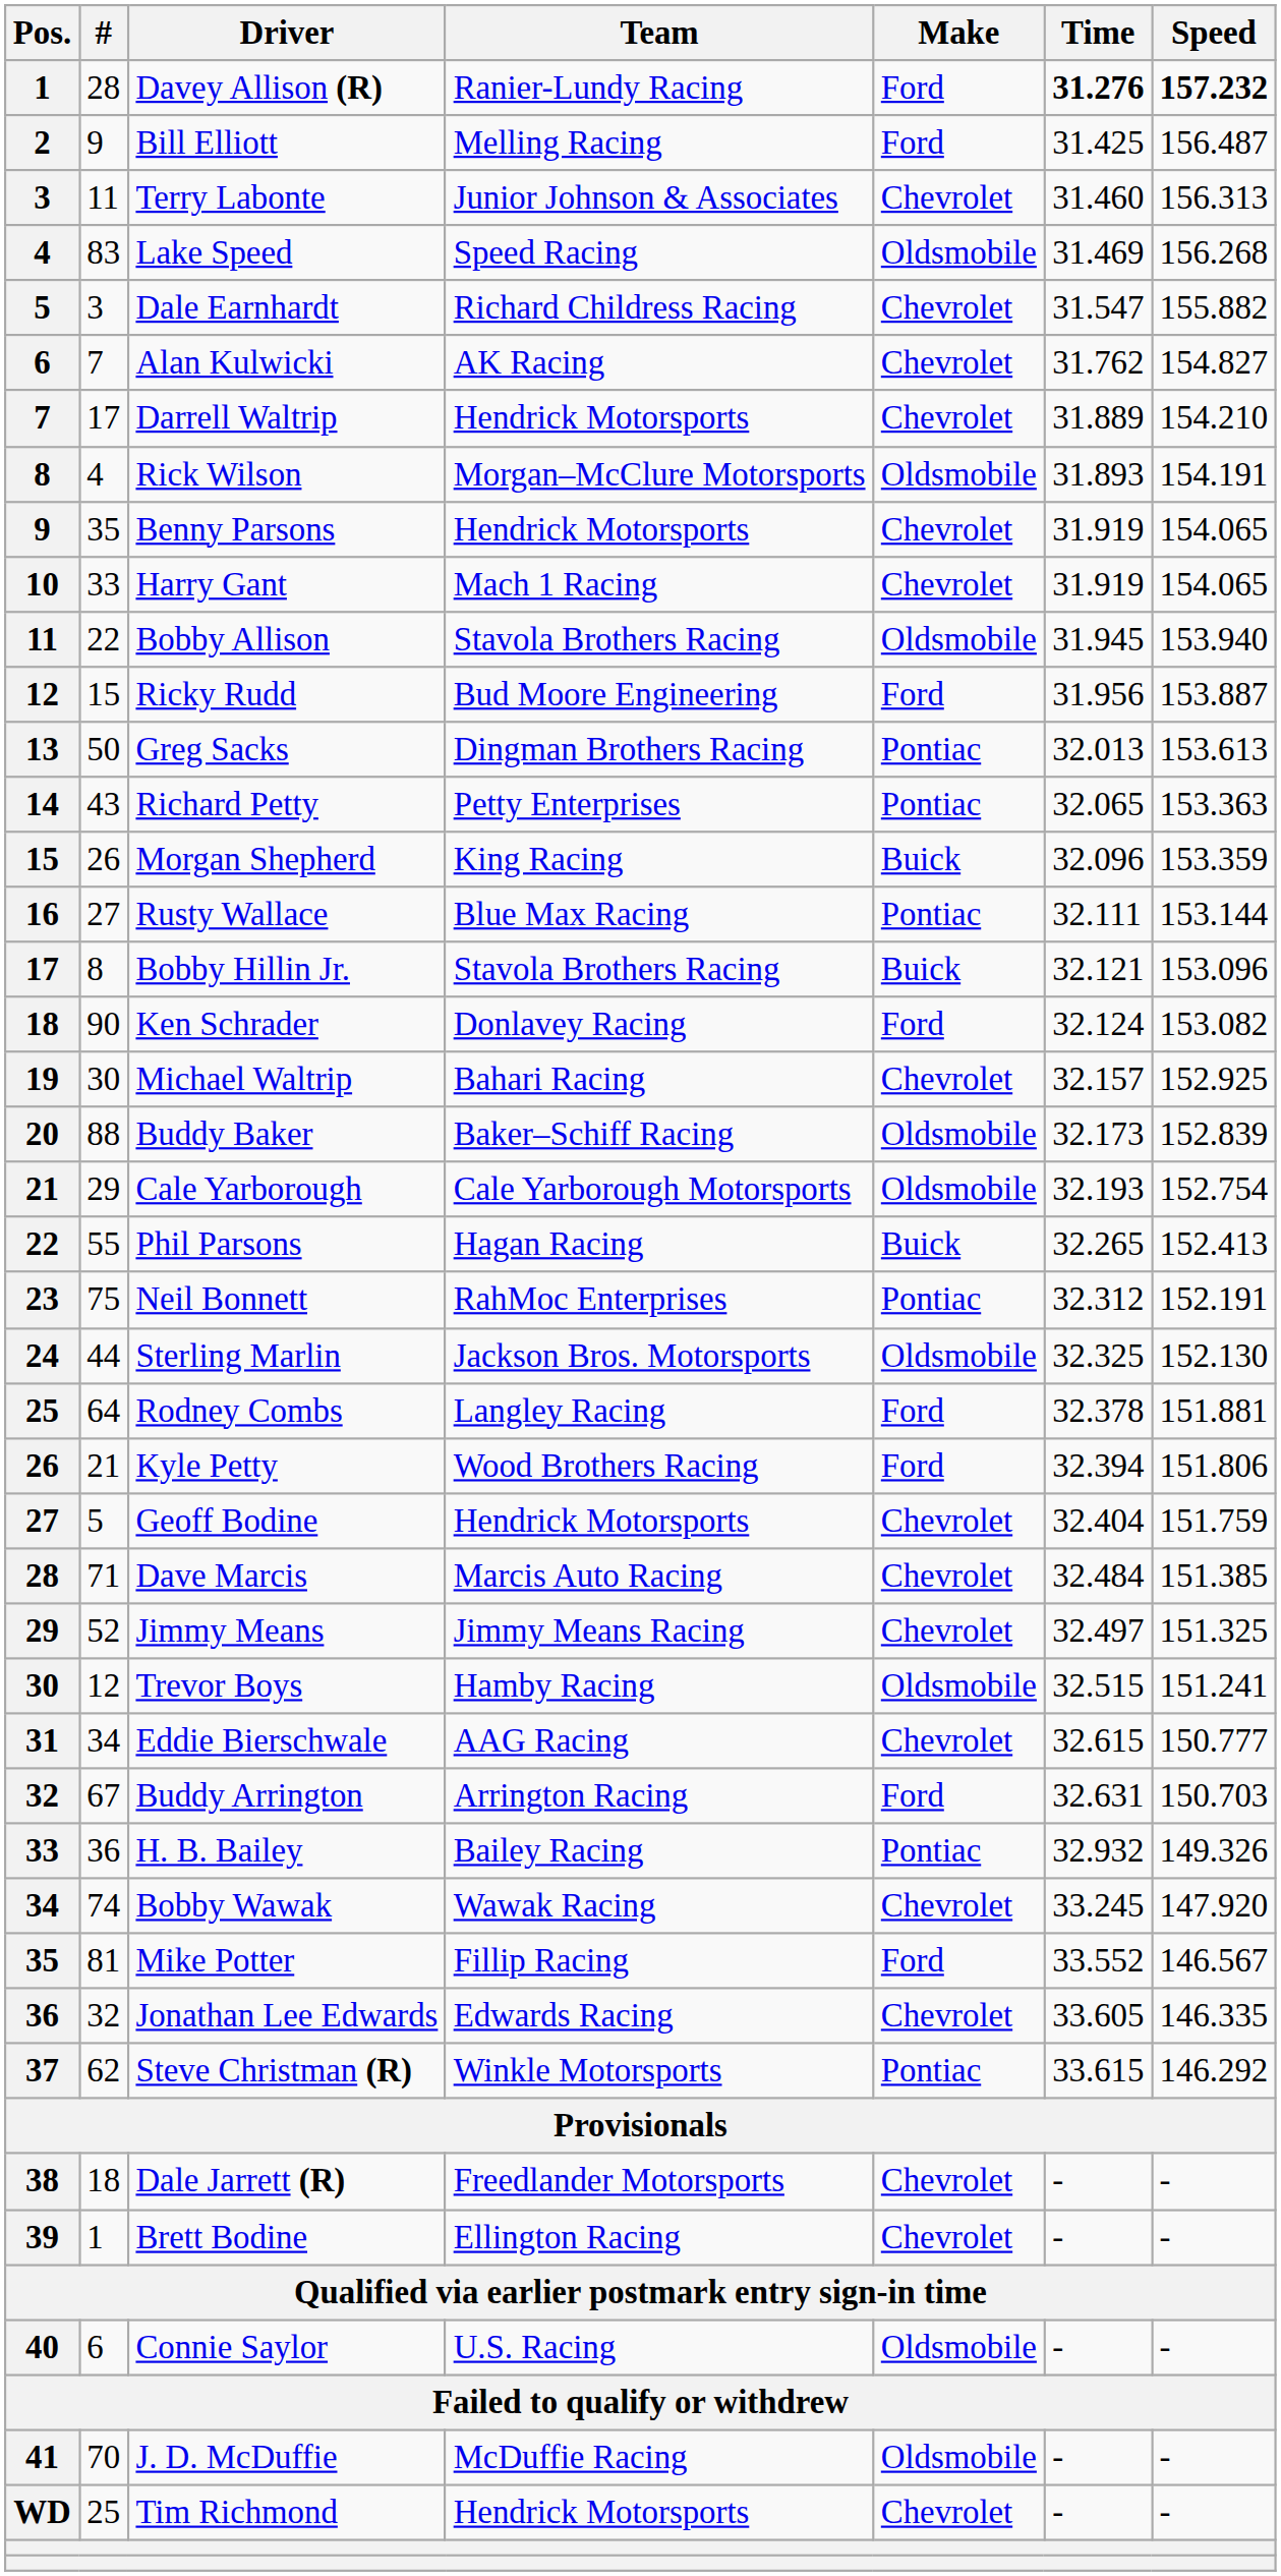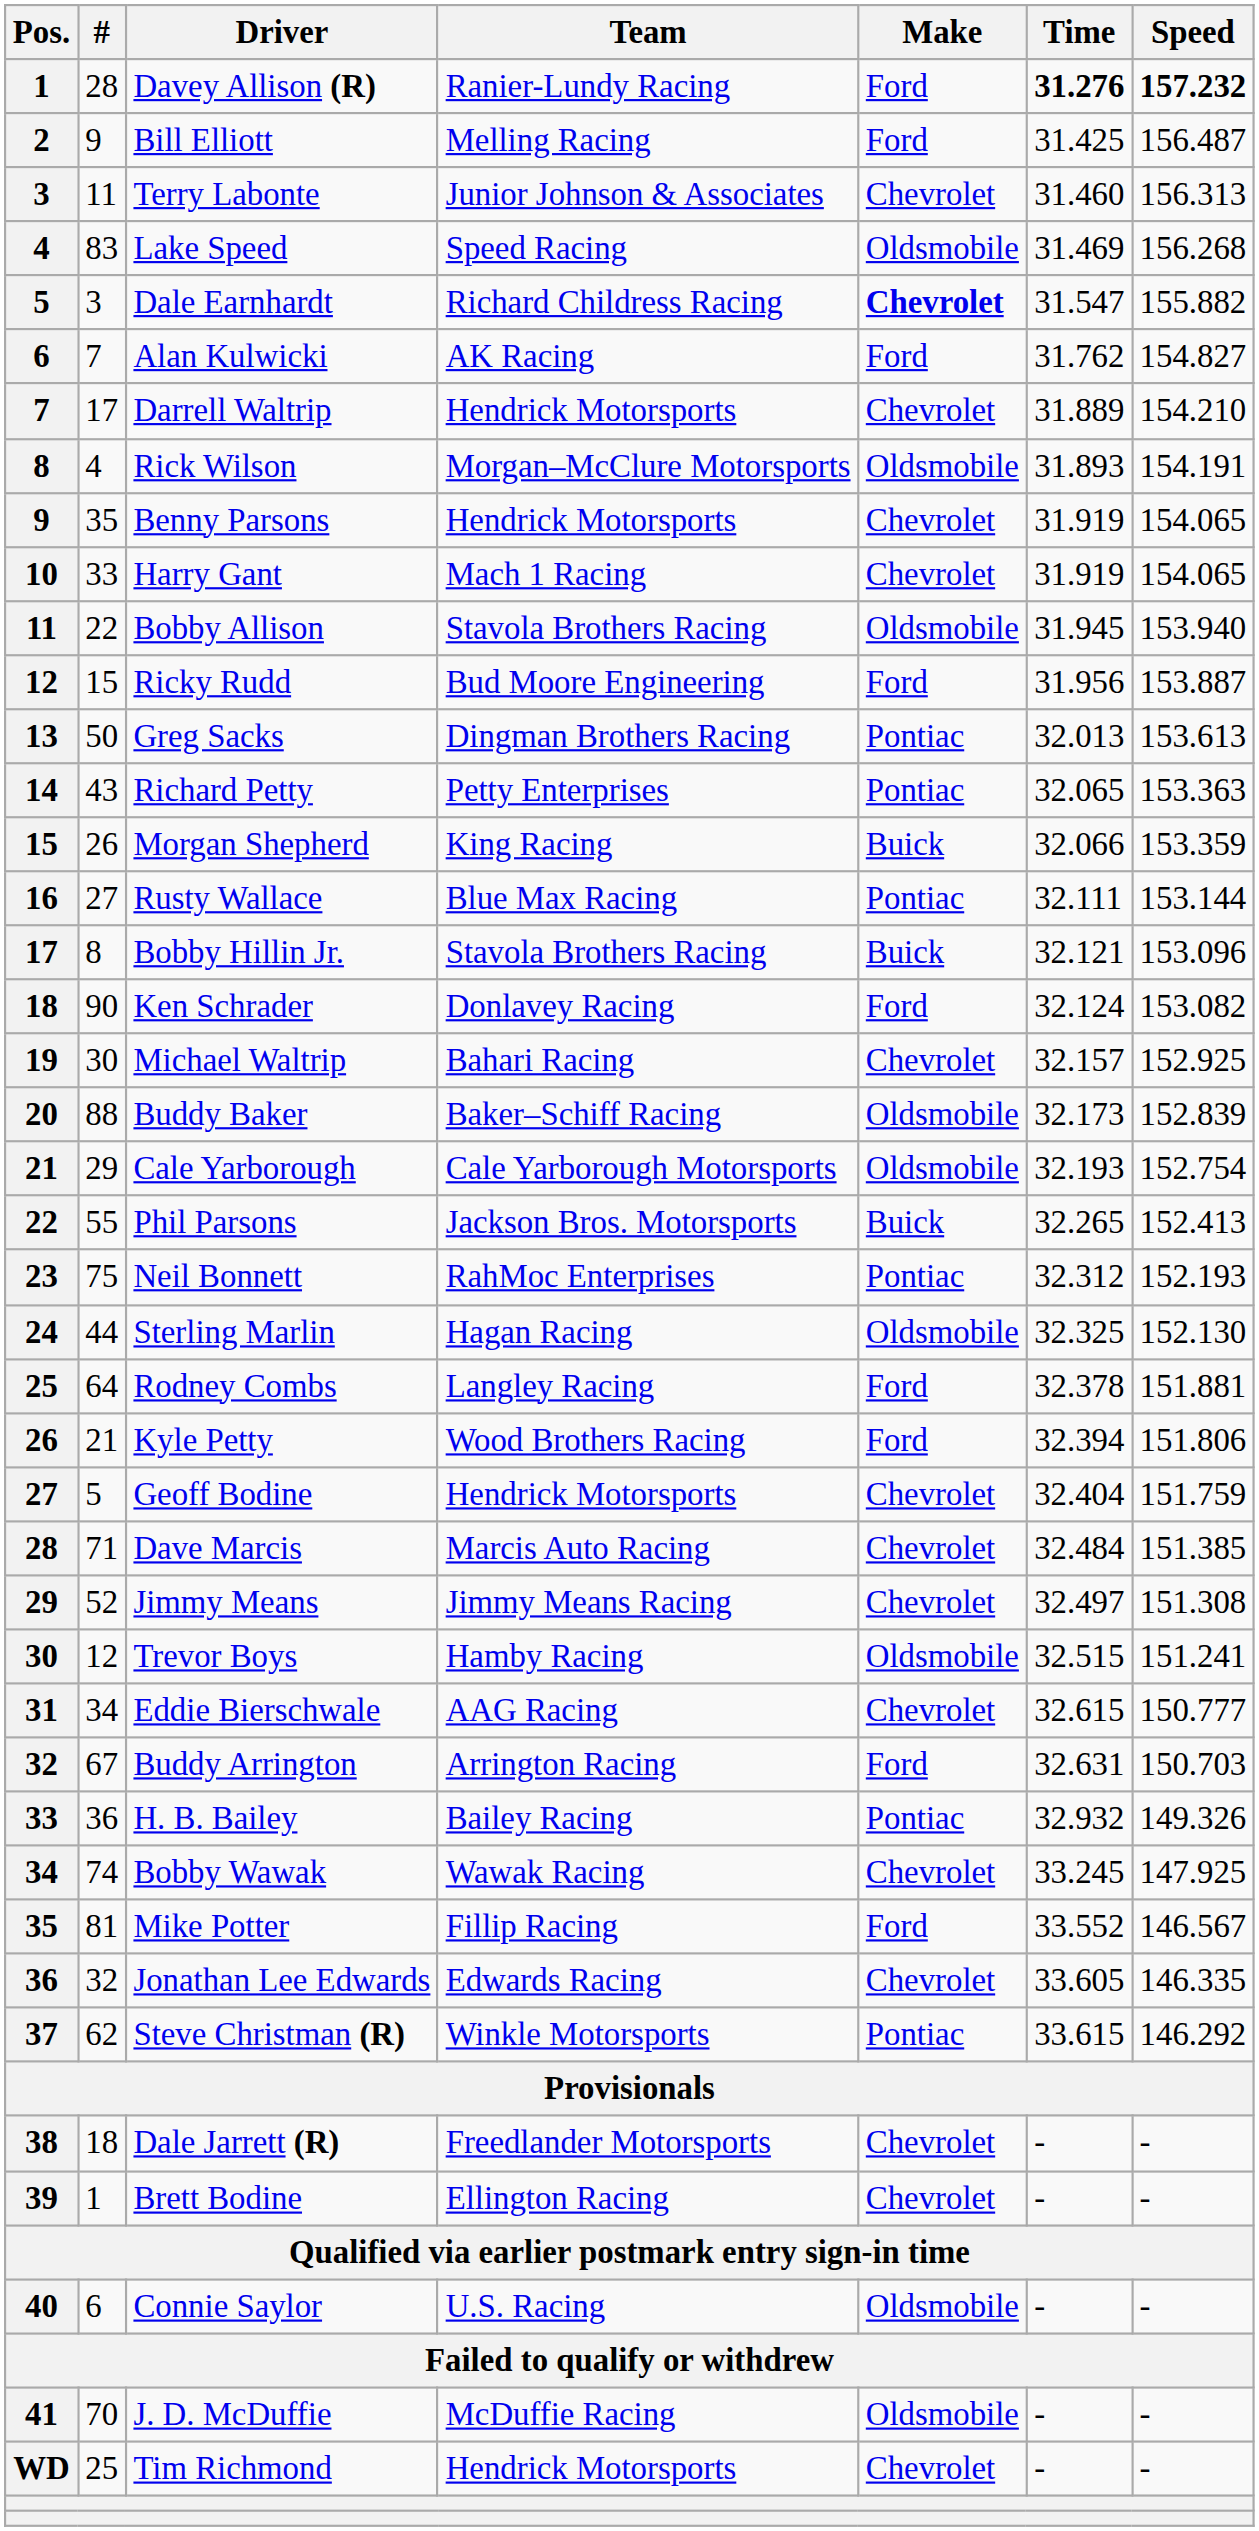 <table class="wikitable" style="font-size:95%">
 <tr>
 <th>Pos.</th>
 <th>#</th>
 <th>Driver</th>
 <th>Team</th>
 <th>Make</th>
 <th>Time</th>
 <th>Speed</th>
 </tr>
 <tr>
 <th>1</th>
 <td>28</td>
 <td><a href='#'>Davey Allison</a> <strong>(R)</strong></td>
 <td><a href='#'>Ranier-Lundy Racing</a></td>
 <td><a href='#'>Ford</a></td>
 <td><strong>31.276</strong></td>
 <td><strong>157.232</strong></td>
 </tr>
 <tr>
 <th>2</th>
 <td>9</td>
 <td><a href='#'>Bill Elliott</a></td>
 <td><a href='#'>Melling Racing</a></td>
 <td><a href='#'>Ford</a></td>
 <td>31.425</td>
 <td>156.487</td>
 </tr>
 <tr>
 <th>3</th>
 <td>11</td>
 <td><a href='#'>Terry Labonte</a></td>
 <td><a href='#'>Junior Johnson & Associates</a></td>
 <td><a href='#'>Chevrolet</a></td>
 <td>31.460</td>
 <td>156.313</td>
 </tr>
 <tr>
 <th>4</th>
 <td>83</td>
 <td><a href='#'>Lake Speed</a></td>
 <td><a href='#'>Speed Racing</a></td>
 <td><a href='#'>Oldsmobile</a></td>
 <td>31.469</td>
 <td>156.268</td>
 </tr>
 <tr>
 <th>5</th>
 <td>3</td>
 <td><a href='#'>Dale Earnhardt</a></td>
 <td><a href='#'>Richard Childress Racing</a></td>
-<td><a href='#'>Chevrolet</a></td>
+<td><strong><a href='#'>Chevrolet</a></strong></td>
 <td>31.547</td>
 <td>155.882</td>
 </tr>
 <tr>
 <th>6</th>
 <td>7</td>
 <td><a href='#'>Alan Kulwicki</a></td>
 <td><a href='#'>AK Racing</a></td>
-<td><a href='#'>Chevrolet</a></td>
+<td><a href='#'>Ford</a></td>
 <td>31.762</td>
 <td>154.827</td>
 </tr>
 <tr>
 <th>7</th>
 <td>17</td>
 <td><a href='#'>Darrell Waltrip</a></td>
 <td><a href='#'>Hendrick Motorsports</a></td>
 <td><a href='#'>Chevrolet</a></td>
 <td>31.889</td>
 <td>154.210</td>
 </tr>
 <tr>
 <th>8</th>
 <td>4</td>
 <td><a href='#'>Rick Wilson</a></td>
 <td><a href='#'>Morgan–McClure Motorsports</a></td>
 <td><a href='#'>Oldsmobile</a></td>
 <td>31.893</td>
 <td>154.191</td>
 </tr>
 <tr>
 <th>9</th>
 <td>35</td>
 <td><a href='#'>Benny Parsons</a></td>
 <td><a href='#'>Hendrick Motorsports</a></td>
 <td><a href='#'>Chevrolet</a></td>
 <td>31.919</td>
 <td>154.065</td>
 </tr>
 <tr>
 <th>10</th>
 <td>33</td>
 <td><a href='#'>Harry Gant</a></td>
 <td><a href='#'>Mach 1 Racing</a></td>
 <td><a href='#'>Chevrolet</a></td>
 <td>31.919</td>
 <td>154.065</td>
 </tr>
 <tr>
 <th>11</th>
 <td>22</td>
 <td><a href='#'>Bobby Allison</a></td>
 <td><a href='#'>Stavola Brothers Racing</a></td>
 <td><a href='#'>Oldsmobile</a></td>
 <td>31.945</td>
 <td>153.940</td>
 </tr>
 <tr>
 <th>12</th>
 <td>15</td>
 <td><a href='#'>Ricky Rudd</a></td>
 <td><a href='#'>Bud Moore Engineering</a></td>
 <td><a href='#'>Ford</a></td>
 <td>31.956</td>
 <td>153.887</td>
 </tr>
 <tr>
 <th>13</th>
 <td>50</td>
 <td><a href='#'>Greg Sacks</a></td>
 <td><a href='#'>Dingman Brothers Racing</a></td>
 <td><a href='#'>Pontiac</a></td>
 <td>32.013</td>
 <td>153.613</td>
 </tr>
 <tr>
 <th>14</th>
 <td>43</td>
 <td><a href='#'>Richard Petty</a></td>
 <td><a href='#'>Petty Enterprises</a></td>
 <td><a href='#'>Pontiac</a></td>
 <td>32.065</td>
 <td>153.363</td>
 </tr>
 <tr>
 <th>15</th>
 <td>26</td>
 <td><a href='#'>Morgan Shepherd</a></td>
 <td><a href='#'>King Racing</a></td>
 <td><a href='#'>Buick</a></td>
-<td>32.096</td>
+<td>32.066</td>
 <td>153.359</td>
 </tr>
 <tr>
 <th>16</th>
 <td>27</td>
 <td><a href='#'>Rusty Wallace</a></td>
 <td><a href='#'>Blue Max Racing</a></td>
 <td><a href='#'>Pontiac</a></td>
 <td>32.111</td>
 <td>153.144</td>
 </tr>
 <tr>
 <th>17</th>
 <td>8</td>
 <td><a href='#'>Bobby Hillin Jr.</a></td>
 <td><a href='#'>Stavola Brothers Racing</a></td>
 <td><a href='#'>Buick</a></td>
 <td>32.121</td>
 <td>153.096</td>
 </tr>
 <tr>
 <th>18</th>
 <td>90</td>
 <td><a href='#'>Ken Schrader</a></td>
 <td><a href='#'>Donlavey Racing</a></td>
 <td><a href='#'>Ford</a></td>
 <td>32.124</td>
 <td>153.082</td>
 </tr>
 <tr>
 <th>19</th>
 <td>30</td>
 <td><a href='#'>Michael Waltrip</a></td>
 <td><a href='#'>Bahari Racing</a></td>
 <td><a href='#'>Chevrolet</a></td>
 <td>32.157</td>
 <td>152.925</td>
 </tr>
 <tr>
 <th>20</th>
 <td>88</td>
 <td><a href='#'>Buddy Baker</a></td>
 <td><a href='#'>Baker–Schiff Racing</a></td>
 <td><a href='#'>Oldsmobile</a></td>
 <td>32.173</td>
 <td>152.839</td>
 </tr>
 <tr>
 <th>21</th>
 <td>29</td>
 <td><a href='#'>Cale Yarborough</a></td>
 <td><a href='#'>Cale Yarborough Motorsports</a></td>
 <td><a href='#'>Oldsmobile</a></td>
 <td>32.193</td>
 <td>152.754</td>
 </tr>
 <tr>
 <th>22</th>
 <td>55</td>
 <td><a href='#'>Phil Parsons</a></td>
-<td><a href='#'>Hagan Racing</a></td>
+<td><a href='#'>Jackson Bros. Motorsports</a></td>
 <td><a href='#'>Buick</a></td>
 <td>32.265</td>
 <td>152.413</td>
 </tr>
 <tr>
 <th>23</th>
 <td>75</td>
 <td><a href='#'>Neil Bonnett</a></td>
 <td><a href='#'>RahMoc Enterprises</a></td>
 <td><a href='#'>Pontiac</a></td>
 <td>32.312</td>
-<td>152.191</td>
+<td>152.193</td>
 </tr>
 <tr>
 <th>24</th>
 <td>44</td>
 <td><a href='#'>Sterling Marlin</a></td>
-<td><a href='#'>Jackson Bros. Motorsports</a></td>
+<td><a href='#'>Hagan Racing</a></td>
 <td><a href='#'>Oldsmobile</a></td>
 <td>32.325</td>
 <td>152.130</td>
 </tr>
 <tr>
 <th>25</th>
 <td>64</td>
 <td><a href='#'>Rodney Combs</a></td>
 <td><a href='#'>Langley Racing</a></td>
 <td><a href='#'>Ford</a></td>
 <td>32.378</td>
 <td>151.881</td>
 </tr>
 <tr>
 <th>26</th>
 <td>21</td>
 <td><a href='#'>Kyle Petty</a></td>
 <td><a href='#'>Wood Brothers Racing</a></td>
 <td><a href='#'>Ford</a></td>
 <td>32.394</td>
 <td>151.806</td>
 </tr>
 <tr>
 <th>27</th>
 <td>5</td>
 <td><a href='#'>Geoff Bodine</a></td>
 <td><a href='#'>Hendrick Motorsports</a></td>
 <td><a href='#'>Chevrolet</a></td>
 <td>32.404</td>
 <td>151.759</td>
 </tr>
 <tr>
 <th>28</th>
 <td>71</td>
 <td><a href='#'>Dave Marcis</a></td>
 <td><a href='#'>Marcis Auto Racing</a></td>
 <td><a href='#'>Chevrolet</a></td>
 <td>32.484</td>
 <td>151.385</td>
 </tr>
 <tr>
 <th>29</th>
 <td>52</td>
 <td><a href='#'>Jimmy Means</a></td>
 <td><a href='#'>Jimmy Means Racing</a></td>
 <td><a href='#'>Chevrolet</a></td>
 <td>32.497</td>
-<td>151.325</td>
+<td>151.308</td>
 </tr>
 <tr>
 <th>30</th>
 <td>12</td>
 <td><a href='#'>Trevor Boys</a></td>
 <td><a href='#'>Hamby Racing</a></td>
 <td><a href='#'>Oldsmobile</a></td>
 <td>32.515</td>
 <td>151.241</td>
 </tr>
 <tr>
 <th>31</th>
 <td>34</td>
 <td><a href='#'>Eddie Bierschwale</a></td>
 <td><a href='#'>AAG Racing</a></td>
 <td><a href='#'>Chevrolet</a></td>
 <td>32.615</td>
 <td>150.777</td>
 </tr>
 <tr>
 <th>32</th>
 <td>67</td>
 <td><a href='#'>Buddy Arrington</a></td>
 <td><a href='#'>Arrington Racing</a></td>
 <td><a href='#'>Ford</a></td>
 <td>32.631</td>
 <td>150.703</td>
 </tr>
 <tr>
 <th>33</th>
 <td>36</td>
 <td><a href='#'>H. B. Bailey</a></td>
 <td><a href='#'>Bailey Racing</a></td>
 <td><a href='#'>Pontiac</a></td>
 <td>32.932</td>
 <td>149.326</td>
 </tr>
 <tr>
 <th>34</th>
 <td>74</td>
 <td><a href='#'>Bobby Wawak</a></td>
 <td><a href='#'>Wawak Racing</a></td>
 <td><a href='#'>Chevrolet</a></td>
 <td>33.245</td>
-<td>147.920</td>
+<td>147.925</td>
 </tr>
 <tr>
 <th>35</th>
 <td>81</td>
 <td><a href='#'>Mike Potter</a></td>
 <td><a href='#'>Fillip Racing</a></td>
 <td><a href='#'>Ford</a></td>
 <td>33.552</td>
 <td>146.567</td>
 </tr>
 <tr>
 <th>36</th>
 <td>32</td>
 <td><a href='#'>Jonathan Lee Edwards</a></td>
 <td><a href='#'>Edwards Racing</a></td>
 <td><a href='#'>Chevrolet</a></td>
 <td>33.605</td>
 <td>146.335</td>
 </tr>
 <tr>
 <th>37</th>
 <td>62</td>
 <td><a href='#'>Steve Christman</a> <strong>(R)</strong></td>
 <td><a href='#'>Winkle Motorsports</a></td>
 <td><a href='#'>Pontiac</a></td>
 <td>33.615</td>
 <td>146.292</td>
 </tr>
 <tr>
 <th colspan="7">Provisionals</th>
 </tr>
 <tr>
 <th>38</th>
 <td>18</td>
 <td><a href='#'>Dale Jarrett</a> <strong>(R)</strong></td>
 <td><a href='#'>Freedlander Motorsports</a></td>
 <td><a href='#'>Chevrolet</a></td>
 <td>-</td>
 <td>-</td>
 </tr>
 <tr>
 <th>39</th>
 <td>1</td>
 <td><a href='#'>Brett Bodine</a></td>
 <td><a href='#'>Ellington Racing</a></td>
 <td><a href='#'>Chevrolet</a></td>
 <td>-</td>
 <td>-</td>
 </tr>
 <tr>
 <th colspan="7">Qualified via earlier postmark entry sign-in time</th>
 </tr>
 <tr>
 <th>40</th>
 <td>6</td>
 <td><a href='#'>Connie Saylor</a></td>
 <td><a href='#'>U.S. Racing</a></td>
 <td><a href='#'>Oldsmobile</a></td>
 <td>-</td>
 <td>-</td>
 </tr>
 <tr>
 <th colspan="7">Failed to qualify or withdrew</th>
 </tr>
 <tr>
 <th>41</th>
 <td>70</td>
 <td><a href='#'>J. D. McDuffie</a></td>
 <td><a href='#'>McDuffie Racing</a></td>
 <td><a href='#'>Oldsmobile</a></td>
 <td>-</td>
 <td>-</td>
 </tr>
 <tr>
 <th>WD</th>
 <td>25</td>
 <td><a href='#'>Tim Richmond</a></td>
 <td><a href='#'>Hendrick Motorsports</a></td>
 <td><a href='#'>Chevrolet</a></td>
 <td>-</td>
 <td>-</td>
 </tr>
 <tr>
 <th colspan="7"></th>
 </tr>
 <tr>
 <th colspan="7"></th>
 </tr>
 </table>
